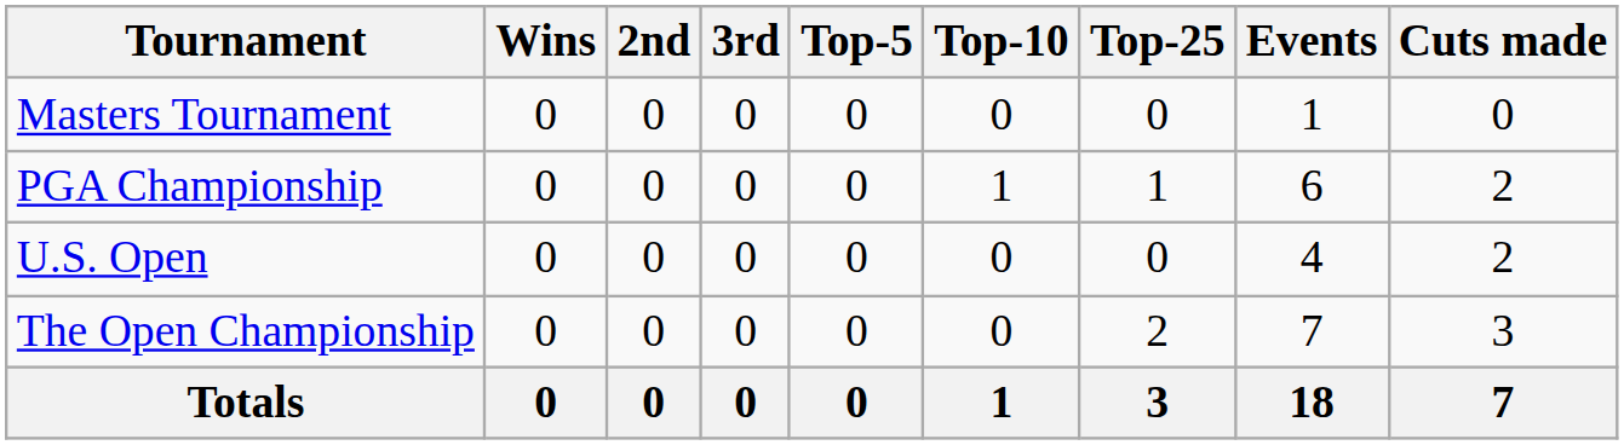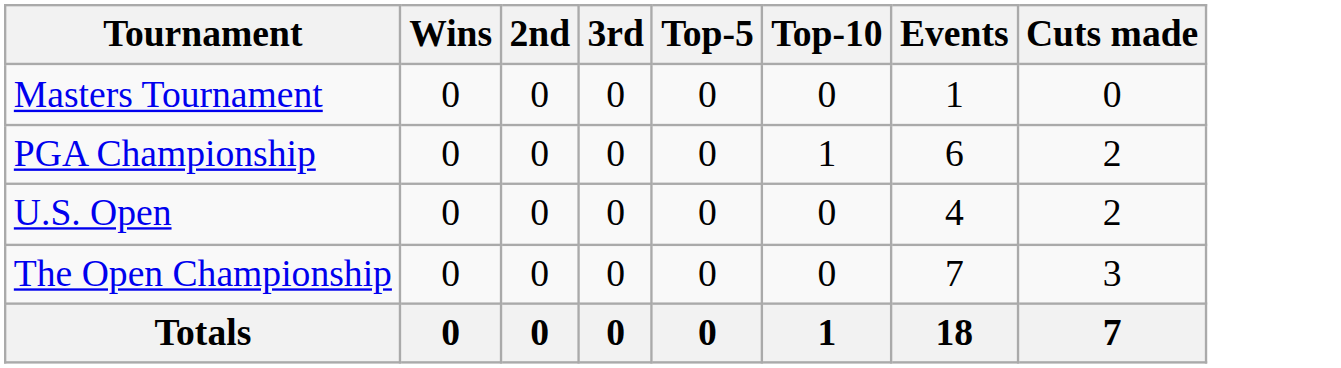 <table class=wikitable style=text-align:center>
 <tr>
 <th>Tournament</th>
 <th>Wins</th>
 <th>2nd</th>
 <th>3rd</th>
 <th>Top-5</th>
 <th>Top-10</th>
-<th>Top-25</th>
 <th>Events</th>
 <th>Cuts made</th>
 </tr>
 <tr>
 <td align=left><a href='#'>Masters Tournament</a></td>
-<td>0</td>
 <td>0</td>
 <td>0</td>
 <td>0</td>
 <td>0</td>
 <td>0</td>
 <td>1</td>
 <td>0</td>
 </tr>
 <tr>
 <td align=left><a href='#'>PGA Championship</a></td>
 <td>0</td>
 <td>0</td>
 <td>0</td>
 <td>0</td>
 <td>1</td>
-<td>1</td>
 <td>6</td>
 <td>2</td>
 </tr>
 <tr>
 <td align=left><a href='#'>U.S. Open</a></td>
-<td>0</td>
 <td>0</td>
 <td>0</td>
 <td>0</td>
 <td>0</td>
 <td>0</td>
 <td>4</td>
 <td>2</td>
 </tr>
 <tr>
 <td align=left><a href='#'>The Open Championship</a></td>
 <td>0</td>
 <td>0</td>
 <td>0</td>
 <td>0</td>
 <td>0</td>
-<td>2</td>
 <td>7</td>
 <td>3</td>
 </tr>
 <tr>
 <th>Totals</th>
 <th>0</th>
 <th>0</th>
 <th>0</th>
 <th>0</th>
 <th>1</th>
-<th>3</th>
 <th>18</th>
 <th>7</th>
 </tr>
 </table>
